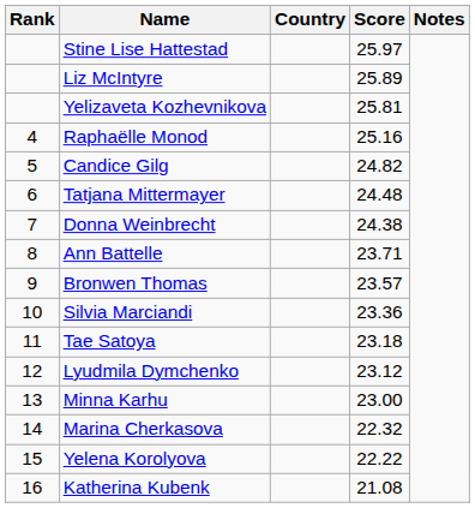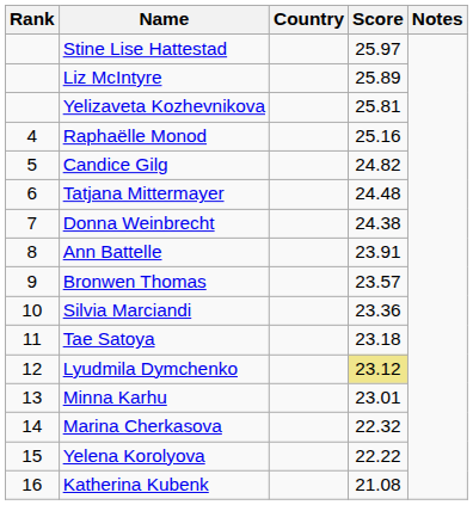 <table class="wikitable sortable" style="text-align:center">
 <tr>
 <th>Rank</th>
 <th>Name</th>
 <th>Country</th>
 <th>Score</th>
 <th>Notes</th>
 </tr>
 <tr>
 <td></td>
 <td align=left><a href='#'>Stine Lise Hattestad</a></td>
 <td align=left></td>
 <td>25.97</td>
 </tr>
 <tr>
 <td></td>
 <td align=left><a href='#'>Liz McIntyre</a></td>
 <td align=left></td>
 <td>25.89</td>
 </tr>
 <tr>
 <td></td>
 <td align=left><a href='#'>Yelizaveta Kozhevnikova</a></td>
 <td align=left></td>
 <td>25.81</td>
 </tr>
 <tr>
 <td>4</td>
 <td align=left><a href='#'>Raphaëlle Monod</a></td>
 <td align=left></td>
 <td>25.16</td>
 </tr>
 <tr>
 <td>5</td>
 <td align=left><a href='#'>Candice Gilg</a></td>
 <td align=left></td>
 <td>24.82</td>
 </tr>
 <tr>
 <td>6</td>
 <td align=left><a href='#'>Tatjana Mittermayer</a></td>
 <td align=left></td>
 <td>24.48</td>
 </tr>
 <tr>
 <td>7</td>
 <td align=left><a href='#'>Donna Weinbrecht</a></td>
 <td align=left></td>
 <td>24.38</td>
 </tr>
 <tr>
 <td>8</td>
 <td align=left><a href='#'>Ann Battelle</a></td>
 <td align=left></td>
-<td>23.71</td>
+<td>23.91</td>
 </tr>
 <tr>
 <td>9</td>
 <td align=left><a href='#'>Bronwen Thomas</a></td>
 <td align=left></td>
 <td>23.57</td>
 </tr>
 <tr>
 <td>10</td>
 <td align=left><a href='#'>Silvia Marciandi</a></td>
 <td align=left></td>
 <td>23.36</td>
 </tr>
 <tr>
 <td>11</td>
 <td align=left><a href='#'>Tae Satoya</a></td>
 <td align=left></td>
 <td>23.18</td>
 </tr>
 <tr>
 <td>12</td>
 <td align=left><a href='#'>Lyudmila Dymchenko</a></td>
 <td align=left></td>
-<td>23.12</td>
+<td style="background: khaki;">23.12</td>
 </tr>
 <tr>
 <td>13</td>
 <td align=left><a href='#'>Minna Karhu</a></td>
 <td align=left></td>
-<td>23.00</td>
+<td>23.01</td>
 </tr>
 <tr>
 <td>14</td>
 <td align=left><a href='#'>Marina Cherkasova</a></td>
 <td align=left></td>
 <td>22.32</td>
 </tr>
 <tr>
 <td>15</td>
 <td align=left><a href='#'>Yelena Korolyova</a></td>
 <td align=left></td>
 <td>22.22</td>
 </tr>
 <tr>
 <td>16</td>
 <td align=left><a href='#'>Katherina Kubenk</a></td>
 <td align=left></td>
 <td>21.08</td>
 </tr>
 </table>
